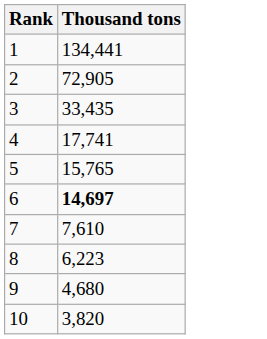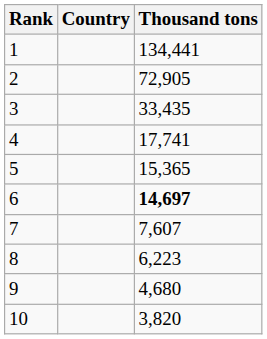 <table class="wikitable">
 <tr>
 <th>Rank</th>
+<th>Country</th>
 <th>Thousand tons</th>
 </tr>
 <tr>
 <td>1</td>
+<td></td>
 <td>134,441</td>
 </tr>
 <tr>
 <td>2</td>
+<td></td>
 <td>72,905</td>
 </tr>
 <tr>
 <td>3</td>
+<td></td>
 <td>33,435</td>
 </tr>
 <tr>
 <td>4</td>
+<td></td>
 <td>17,741</td>
 </tr>
 <tr>
 <td>5</td>
-<td>15,765</td>
+<td></td>
+<td>15,365</td>
 </tr>
 <tr>
 <td>6</td>
+<td></td>
 <td><strong>14,697</strong></td>
 </tr>
 <tr>
 <td>7</td>
-<td>7,610</td>
+<td></td>
+<td>7,607</td>
 </tr>
 <tr>
 <td>8</td>
+<td></td>
 <td>6,223</td>
 </tr>
 <tr>
 <td>9</td>
+<td></td>
 <td>4,680</td>
 </tr>
 <tr>
 <td>10</td>
+<td></td>
 <td>3,820</td>
 </tr>
 </table>
